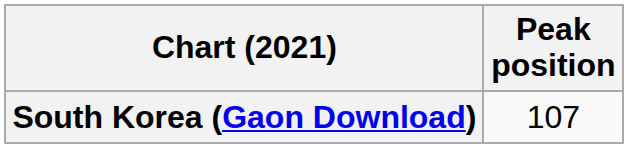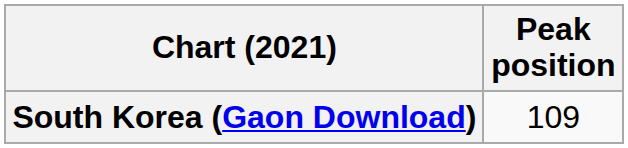 <table class="wikitable sortable plainrowheaders" style="text-align:center">
 <tr>
 <th scope="col">Chart (2021)</th>
 <th scope="col">Peak<br>position</th>
 </tr>
 <tr>
 <th scope="row">South Korea (<a href='#'>Gaon Download</a>)</th>
-<td>107</td>
+<td>109</td>
 </tr>
 </table>
